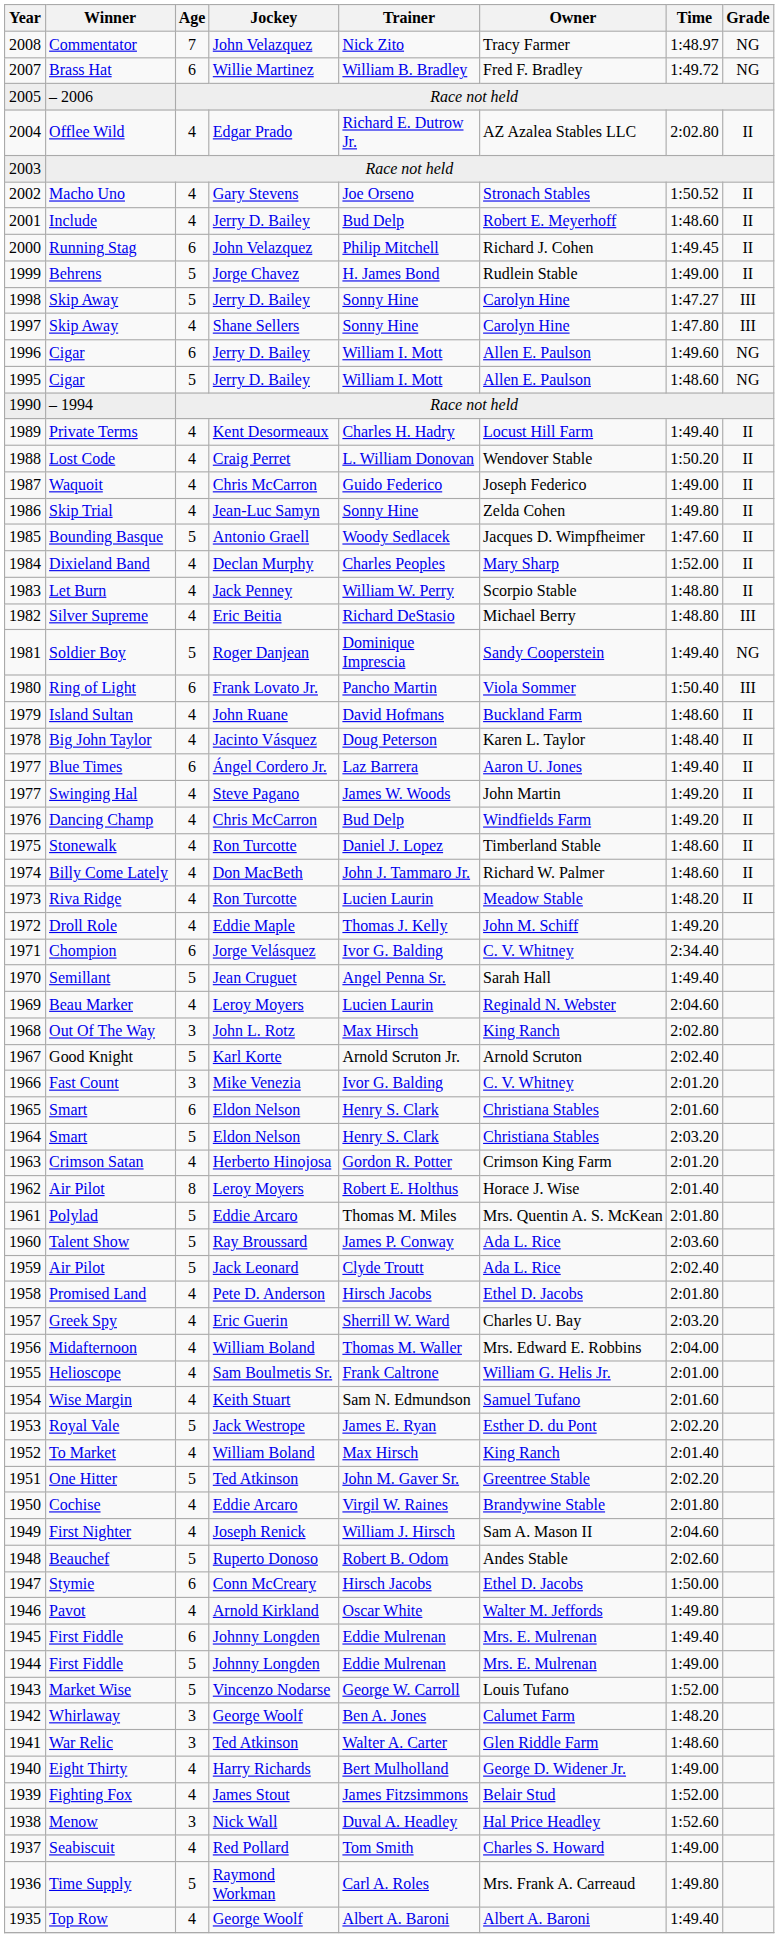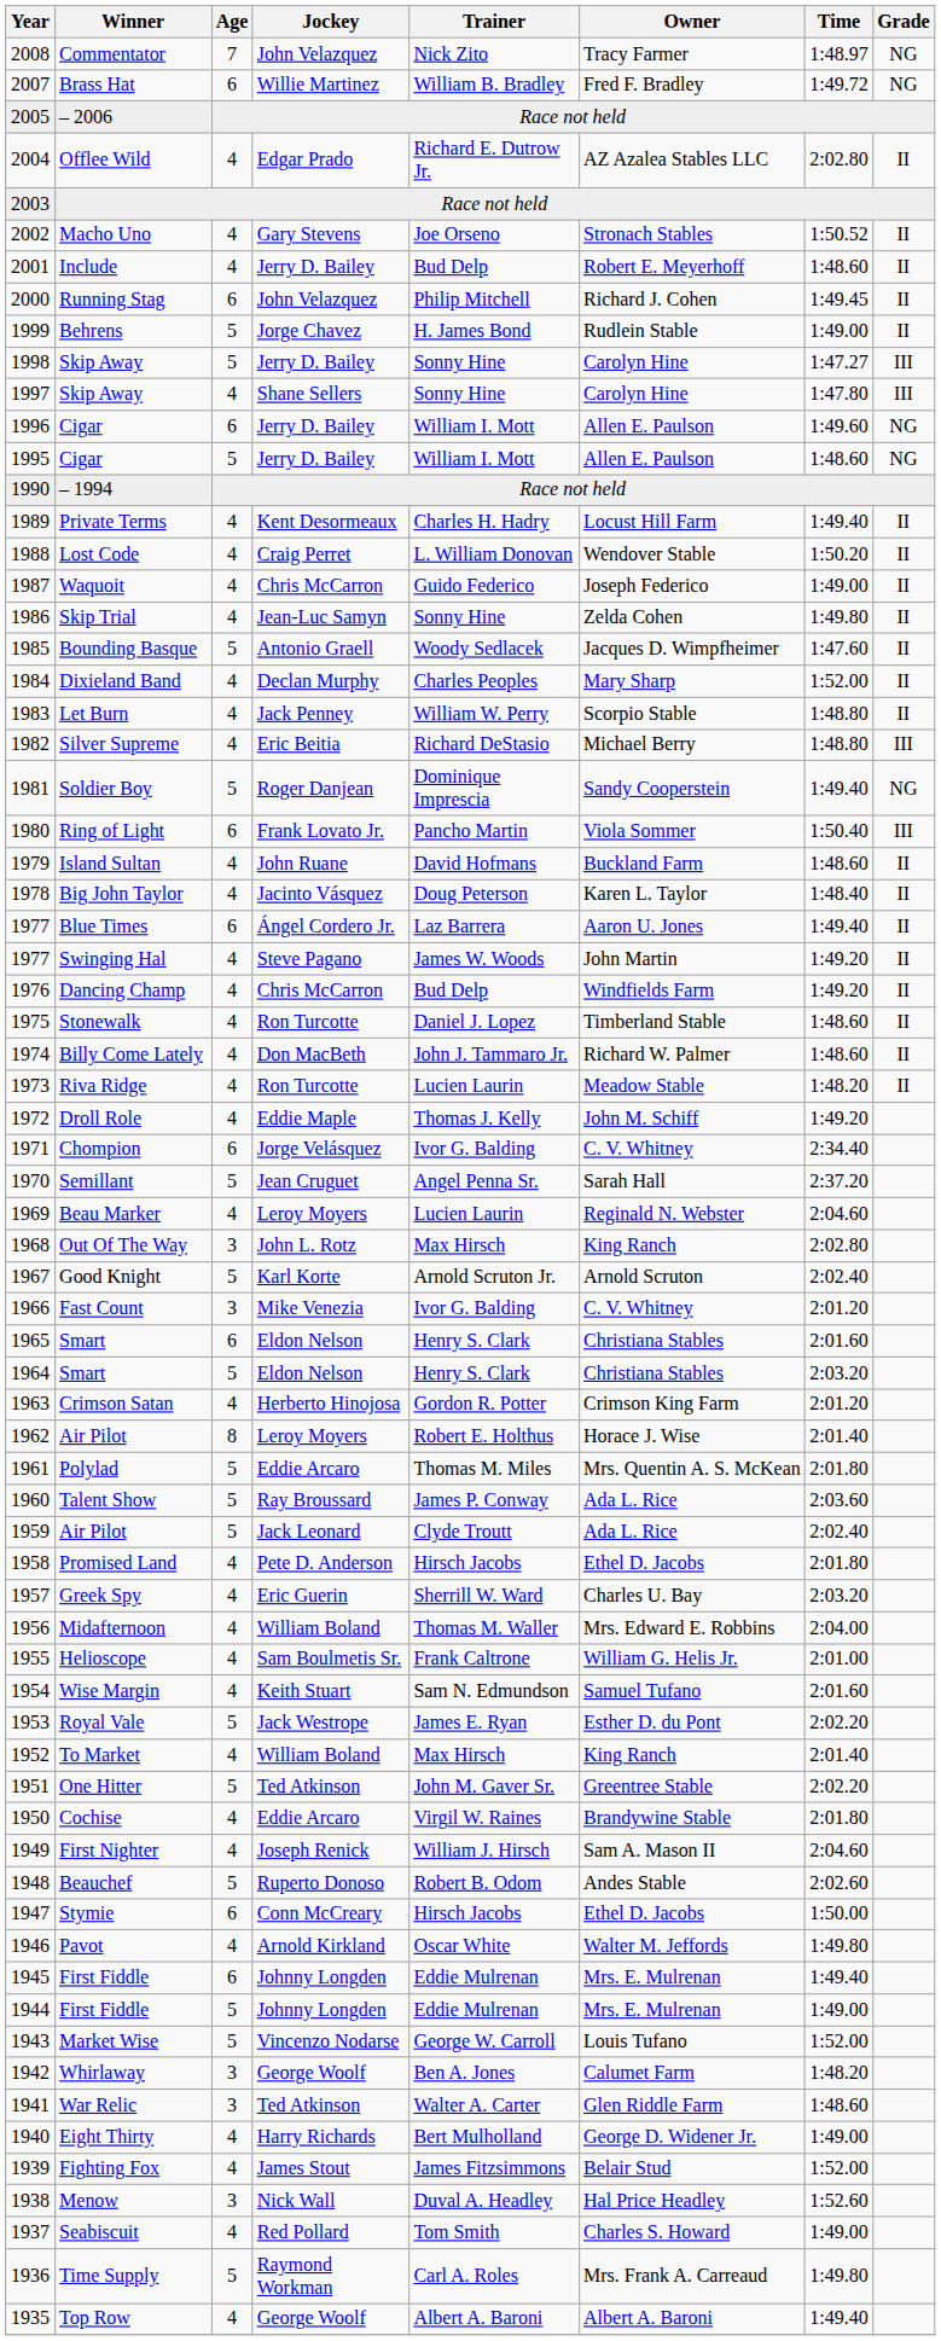 <table class="wikitable sortable" style="font-size:90%">
 <tr>
 <th style="width:30px">Year<br></th>
 <th style="width:110px">Winner<br></th>
 <th style="width:20px">Age<br></th>
 <th style="width:110px">Jockey<br></th>
 <th style="width:120px">Trainer<br></th>
 <th>Owner<br></th>
 <th style="width:25px">Time<br></th>
 <th style="width:25px">Grade</th>
 </tr>
 <tr>
 <td align=center>2008</td>
 <td><a href='#'>Commentator</a></td>
 <td align=center>7</td>
 <td><a href='#'>John Velazquez</a></td>
 <td><a href='#'>Nick Zito</a></td>
 <td>Tracy Farmer</td>
 <td align=center>1:48.97</td>
 <td align=center>NG</td>
 </tr>
 <tr>
 <td align=center>2007</td>
 <td><a href='#'>Brass Hat</a></td>
 <td align=center>6</td>
 <td><a href='#'>Willie Martinez</a></td>
 <td><a href='#'>William B. Bradley</a></td>
 <td>Fred F. Bradley</td>
 <td align=center>1:49.72</td>
 <td align=center>NG</td>
 </tr>
 <tr bgcolor="#eeeeee">
 <td align=center>2005</td>
 <td>– 2006</td>
 <td align=center  colspan=9><em>Race not held</em></td>
 </tr>
 <tr>
 <td align=center>2004</td>
 <td><a href='#'>Offlee Wild</a></td>
 <td align=center>4</td>
 <td><a href='#'>Edgar Prado</a></td>
 <td><a href='#'>Richard E. Dutrow Jr.</a></td>
 <td>AZ Azalea Stables LLC</td>
 <td align=center>2:02.80</td>
 <td align=center>II</td>
 </tr>
 <tr bgcolor="#eeeeee">
 <td align=center>2003</td>
 <td align=center  colspan=7><em>Race not held</em></td>
 </tr>
 <tr>
 <td align=center>2002</td>
 <td><a href='#'>Macho Uno</a></td>
 <td align=center>4</td>
 <td><a href='#'>Gary Stevens</a></td>
 <td><a href='#'>Joe Orseno</a></td>
 <td><a href='#'>Stronach Stables</a></td>
 <td align=center>1:50.52</td>
 <td align=center>II</td>
 </tr>
 <tr>
 <td align=center>2001</td>
 <td><a href='#'>Include</a></td>
 <td align=center>4</td>
 <td><a href='#'>Jerry D. Bailey</a></td>
 <td><a href='#'>Bud Delp</a></td>
 <td><a href='#'>Robert E. Meyerhoff</a></td>
 <td align=center>1:48.60</td>
 <td align=center>II</td>
 </tr>
 <tr>
 <td align=center>2000</td>
 <td><a href='#'>Running Stag</a></td>
 <td align=center>6</td>
 <td><a href='#'>John Velazquez</a></td>
 <td><a href='#'>Philip Mitchell</a></td>
 <td>Richard J. Cohen</td>
 <td align=center>1:49.45</td>
 <td align=center>II</td>
 </tr>
 <tr>
 <td align=center>1999</td>
 <td><a href='#'>Behrens</a></td>
 <td align=center>5</td>
 <td><a href='#'>Jorge Chavez</a></td>
 <td><a href='#'>H. James Bond</a></td>
 <td>Rudlein Stable</td>
 <td align=center>1:49.00</td>
 <td align=center>II</td>
 </tr>
 <tr>
 <td align=center>1998</td>
 <td><a href='#'>Skip Away</a></td>
 <td align=center>5</td>
 <td><a href='#'>Jerry D. Bailey</a></td>
 <td><a href='#'>Sonny Hine</a></td>
 <td><a href='#'>Carolyn Hine</a></td>
 <td align=center>1:47.27</td>
 <td align=center>III</td>
 </tr>
 <tr>
 <td align=center>1997</td>
 <td><a href='#'>Skip Away</a></td>
 <td align=center>4</td>
 <td><a href='#'>Shane Sellers</a></td>
 <td><a href='#'>Sonny Hine</a></td>
 <td><a href='#'>Carolyn Hine</a></td>
 <td align=center>1:47.80</td>
 <td align=center>III</td>
 </tr>
 <tr>
 <td align=center>1996</td>
 <td><a href='#'>Cigar</a></td>
 <td align=center>6</td>
 <td><a href='#'>Jerry D. Bailey</a></td>
 <td><a href='#'>William I. Mott</a></td>
 <td><a href='#'>Allen E. Paulson</a></td>
 <td align=center>1:49.60</td>
 <td align=center>NG</td>
 </tr>
 <tr>
 <td align=center>1995</td>
 <td><a href='#'>Cigar</a></td>
 <td align=center>5</td>
 <td><a href='#'>Jerry D. Bailey</a></td>
 <td><a href='#'>William I. Mott</a></td>
 <td><a href='#'>Allen E. Paulson</a></td>
 <td align=center>1:48.60</td>
 <td align=center>NG</td>
 </tr>
 <tr bgcolor="#eeeeee">
 <td align=center>1990</td>
 <td>– 1994</td>
 <td align=center  colspan=7><em>Race not held</em></td>
 </tr>
 <tr>
 <td align=center>1989</td>
 <td><a href='#'>Private Terms</a></td>
 <td align=center>4</td>
 <td><a href='#'>Kent Desormeaux</a></td>
 <td><a href='#'>Charles H. Hadry</a></td>
 <td><a href='#'>Locust Hill Farm</a></td>
 <td align=center>1:49.40</td>
 <td align=center>II</td>
 </tr>
 <tr>
 <td align=center>1988</td>
 <td><a href='#'>Lost Code</a></td>
 <td align=center>4</td>
 <td><a href='#'>Craig Perret</a></td>
 <td><a href='#'>L. William Donovan</a></td>
 <td>Wendover Stable</td>
 <td align=center>1:50.20</td>
 <td align=center>II</td>
 </tr>
 <tr>
 <td align=center>1987</td>
 <td><a href='#'>Waquoit</a></td>
 <td align=center>4</td>
 <td><a href='#'>Chris McCarron</a></td>
 <td><a href='#'>Guido Federico</a></td>
 <td>Joseph Federico</td>
 <td align=center>1:49.00</td>
 <td align=center>II</td>
 </tr>
 <tr>
 <td align=center>1986</td>
 <td><a href='#'>Skip Trial</a></td>
 <td align=center>4</td>
 <td><a href='#'>Jean-Luc Samyn</a></td>
 <td><a href='#'>Sonny Hine</a></td>
 <td>Zelda Cohen</td>
 <td align=center>1:49.80</td>
 <td align=center>II</td>
 </tr>
 <tr>
 <td align=center>1985</td>
 <td><a href='#'>Bounding Basque</a></td>
 <td align=center>5</td>
 <td><a href='#'>Antonio Graell</a></td>
 <td><a href='#'>Woody Sedlacek</a></td>
 <td>Jacques D. Wimpfheimer</td>
 <td align=center>1:47.60</td>
 <td align=center>II</td>
 </tr>
 <tr>
 <td align=center>1984</td>
 <td><a href='#'>Dixieland Band</a></td>
 <td align=center>4</td>
 <td><a href='#'>Declan Murphy</a></td>
 <td><a href='#'>Charles Peoples</a></td>
 <td><a href='#'>Mary Sharp</a></td>
 <td align=center>1:52.00</td>
 <td align=center>II</td>
 </tr>
 <tr>
 <td align=center>1983</td>
 <td><a href='#'>Let Burn</a></td>
 <td align=center>4</td>
 <td><a href='#'>Jack Penney</a></td>
 <td><a href='#'>William W. Perry</a></td>
 <td>Scorpio Stable</td>
 <td align=center>1:48.80</td>
 <td align=center>II</td>
 </tr>
 <tr>
 <td align=center>1982</td>
 <td><a href='#'>Silver Supreme</a></td>
 <td align=center>4</td>
 <td><a href='#'>Eric Beitia</a></td>
 <td><a href='#'>Richard DeStasio</a></td>
 <td>Michael Berry</td>
 <td align=center>1:48.80</td>
 <td align=center>III</td>
 </tr>
 <tr>
 <td align=center>1981</td>
 <td><a href='#'>Soldier Boy</a></td>
 <td align=center>5</td>
 <td><a href='#'>Roger Danjean</a></td>
 <td><a href='#'>Dominique Imprescia</a></td>
 <td><a href='#'>Sandy Cooperstein</a></td>
 <td align=center>1:49.40</td>
 <td align=center>NG</td>
 </tr>
 <tr>
 <td align=center>1980</td>
 <td><a href='#'>Ring of Light</a></td>
 <td align=center>6</td>
 <td><a href='#'>Frank Lovato Jr.</a></td>
 <td><a href='#'>Pancho Martin</a></td>
 <td><a href='#'>Viola Sommer</a></td>
 <td align=center>1:50.40</td>
 <td align=center>III</td>
 </tr>
 <tr>
 <td align=center>1979</td>
 <td><a href='#'>Island Sultan</a></td>
 <td align=center>4</td>
 <td><a href='#'>John Ruane</a></td>
 <td><a href='#'>David Hofmans</a></td>
 <td><a href='#'>Buckland Farm</a></td>
 <td align=center>1:48.60</td>
 <td align=center>II</td>
 </tr>
 <tr>
 <td align=center>1978</td>
 <td><a href='#'>Big John Taylor</a></td>
 <td align=center>4</td>
 <td><a href='#'>Jacinto Vásquez</a></td>
 <td><a href='#'>Doug Peterson</a></td>
 <td>Karen L. Taylor</td>
 <td align=center>1:48.40</td>
 <td align=center>II</td>
 </tr>
 <tr>
 <td align=center>1977</td>
 <td><a href='#'>Blue Times</a></td>
 <td align=center>6</td>
 <td><a href='#'>Ángel Cordero Jr.</a></td>
 <td><a href='#'>Laz Barrera</a></td>
 <td><a href='#'>Aaron U. Jones</a></td>
 <td align=center>1:49.40</td>
 <td align=center>II</td>
 </tr>
 <tr>
 <td align=center>1977</td>
 <td><a href='#'>Swinging Hal</a></td>
 <td align=center>4</td>
 <td><a href='#'>Steve Pagano</a></td>
 <td><a href='#'>James W. Woods</a></td>
 <td>John Martin</td>
 <td align=center>1:49.20</td>
 <td align=center>II</td>
 </tr>
 <tr>
 <td align=center>1976</td>
 <td><a href='#'>Dancing Champ</a></td>
 <td align=center>4</td>
 <td><a href='#'>Chris McCarron</a></td>
 <td><a href='#'>Bud Delp</a></td>
 <td><a href='#'>Windfields Farm</a></td>
 <td align=center>1:49.20</td>
 <td align=center>II</td>
 </tr>
 <tr>
 <td align=center>1975</td>
 <td><a href='#'>Stonewalk</a></td>
 <td align=center>4</td>
 <td><a href='#'>Ron Turcotte</a></td>
 <td><a href='#'>Daniel J. Lopez</a></td>
 <td>Timberland Stable</td>
 <td align=center>1:48.60</td>
 <td align=center>II</td>
 </tr>
 <tr>
 <td align=center>1974</td>
 <td><a href='#'>Billy Come Lately</a></td>
 <td align=center>4</td>
 <td><a href='#'>Don MacBeth</a></td>
 <td><a href='#'>John J. Tammaro Jr.</a></td>
 <td>Richard W. Palmer</td>
 <td align=center>1:48.60</td>
 <td align=center>II</td>
 </tr>
 <tr>
 <td align=center>1973</td>
 <td><a href='#'>Riva Ridge</a></td>
 <td align=center>4</td>
 <td><a href='#'>Ron Turcotte</a></td>
 <td><a href='#'>Lucien Laurin</a></td>
 <td><a href='#'>Meadow Stable</a></td>
 <td align=center>1:48.20</td>
 <td align=center>II</td>
 </tr>
 <tr>
 <td align=center>1972</td>
 <td><a href='#'>Droll Role</a></td>
 <td align=center>4</td>
 <td><a href='#'>Eddie Maple</a></td>
 <td><a href='#'>Thomas J. Kelly</a></td>
 <td><a href='#'>John M. Schiff</a></td>
 <td align=center>1:49.20</td>
 <td></td>
 </tr>
 <tr>
 <td align=center>1971</td>
 <td><a href='#'>Chompion</a></td>
 <td align=center>6</td>
 <td><a href='#'>Jorge Velásquez</a></td>
 <td><a href='#'>Ivor G. Balding</a></td>
 <td><a href='#'>C. V. Whitney</a></td>
 <td align=center>2:34.40</td>
 <td></td>
 </tr>
 <tr>
 <td align=center>1970</td>
 <td><a href='#'>Semillant</a></td>
 <td align=center>5</td>
 <td><a href='#'>Jean Cruguet</a></td>
 <td><a href='#'>Angel Penna Sr.</a></td>
 <td>Sarah Hall</td>
-<td align=center>1:49.40</td>
+<td align=center>2:37.20</td>
 <td></td>
 </tr>
 <tr>
 <td align=center>1969</td>
 <td><a href='#'>Beau Marker</a></td>
 <td align=center>4</td>
 <td><a href='#'>Leroy Moyers</a></td>
 <td><a href='#'>Lucien Laurin</a></td>
 <td><a href='#'>Reginald N. Webster</a></td>
 <td align=center>2:04.60</td>
 <td></td>
 </tr>
 <tr>
 <td align=center>1968</td>
 <td><a href='#'>Out Of The Way</a></td>
 <td align=center>3</td>
 <td><a href='#'>John L. Rotz</a></td>
 <td><a href='#'>Max Hirsch</a></td>
 <td><a href='#'>King Ranch</a></td>
 <td align=center>2:02.80</td>
 <td></td>
 </tr>
 <tr>
 <td align=center>1967</td>
 <td>Good Knight</td>
 <td align=center>5</td>
 <td><a href='#'>Karl Korte</a></td>
 <td>Arnold Scruton Jr.</td>
 <td>Arnold Scruton</td>
 <td align=center>2:02.40</td>
 <td></td>
 </tr>
 <tr>
 <td align=center>1966</td>
 <td><a href='#'>Fast Count</a></td>
 <td align=center>3</td>
 <td><a href='#'>Mike Venezia</a></td>
 <td><a href='#'>Ivor G. Balding</a></td>
 <td><a href='#'>C. V. Whitney</a></td>
 <td align=center>2:01.20</td>
 <td></td>
 </tr>
 <tr>
 <td align=center>1965</td>
 <td><a href='#'>Smart</a></td>
 <td align=center>6</td>
 <td><a href='#'>Eldon Nelson</a></td>
 <td><a href='#'>Henry S. Clark</a></td>
 <td><a href='#'>Christiana Stables</a></td>
 <td align=center>2:01.60</td>
 <td></td>
 </tr>
 <tr>
 <td align=center>1964</td>
 <td><a href='#'>Smart</a></td>
 <td align=center>5</td>
 <td><a href='#'>Eldon Nelson</a></td>
 <td><a href='#'>Henry S. Clark</a></td>
 <td><a href='#'>Christiana Stables</a></td>
 <td align=center>2:03.20</td>
 <td></td>
 </tr>
 <tr>
 <td align=center>1963</td>
 <td><a href='#'>Crimson Satan</a></td>
 <td align=center>4</td>
 <td><a href='#'>Herberto Hinojosa</a></td>
 <td><a href='#'>Gordon R. Potter</a></td>
 <td>Crimson King Farm</td>
 <td align=center>2:01.20</td>
 <td></td>
 </tr>
 <tr>
 <td align=center>1962</td>
 <td><a href='#'>Air Pilot</a></td>
 <td align=center>8</td>
 <td><a href='#'>Leroy Moyers</a></td>
 <td><a href='#'>Robert E. Holthus</a></td>
 <td>Horace J. Wise</td>
 <td align=center>2:01.40</td>
 <td></td>
 </tr>
 <tr>
 <td align=center>1961</td>
 <td><a href='#'>Polylad</a></td>
 <td align=center>5</td>
 <td><a href='#'>Eddie Arcaro</a></td>
 <td>Thomas M. Miles</td>
 <td>Mrs. Quentin A. S. McKean</td>
 <td align=center>2:01.80</td>
 <td></td>
 </tr>
 <tr>
 <td align=center>1960</td>
 <td><a href='#'>Talent Show</a></td>
 <td align=center>5</td>
 <td><a href='#'>Ray Broussard</a></td>
 <td><a href='#'>James P. Conway</a></td>
 <td><a href='#'>Ada L. Rice</a></td>
 <td align=center>2:03.60</td>
 <td></td>
 </tr>
 <tr>
 <td align=center>1959</td>
 <td><a href='#'>Air Pilot</a></td>
 <td align=center>5</td>
 <td><a href='#'>Jack Leonard</a></td>
 <td><a href='#'>Clyde Troutt</a></td>
 <td><a href='#'>Ada L. Rice</a></td>
 <td align=center>2:02.40</td>
 <td></td>
 </tr>
 <tr>
 <td align=center>1958</td>
 <td><a href='#'>Promised Land</a></td>
 <td align=center>4</td>
 <td><a href='#'>Pete D. Anderson</a></td>
 <td><a href='#'>Hirsch Jacobs</a></td>
 <td><a href='#'>Ethel D. Jacobs</a></td>
 <td align=center>2:01.80</td>
 <td></td>
 </tr>
 <tr>
 <td align=center>1957</td>
 <td><a href='#'>Greek Spy</a></td>
 <td align=center>4</td>
 <td><a href='#'>Eric Guerin</a></td>
 <td><a href='#'>Sherrill W. Ward</a></td>
 <td>Charles U. Bay</td>
 <td align=center>2:03.20</td>
 <td></td>
 </tr>
 <tr>
 <td align=center>1956</td>
 <td><a href='#'>Midafternoon</a></td>
 <td align=center>4</td>
 <td><a href='#'>William Boland</a></td>
 <td><a href='#'>Thomas M. Waller</a></td>
 <td>Mrs. Edward E. Robbins</td>
 <td align=center>2:04.00</td>
 <td></td>
 </tr>
 <tr>
 <td align=center>1955</td>
 <td><a href='#'>Helioscope</a></td>
 <td align=center>4</td>
 <td><a href='#'>Sam Boulmetis Sr.</a></td>
 <td><a href='#'>Frank Caltrone</a></td>
 <td><a href='#'>William G. Helis Jr.</a></td>
 <td align=center>2:01.00</td>
 <td></td>
 </tr>
 <tr>
 <td align=center>1954</td>
 <td><a href='#'>Wise Margin</a></td>
 <td align=center>4</td>
 <td><a href='#'>Keith Stuart</a></td>
 <td>Sam N. Edmundson</td>
 <td><a href='#'>Samuel Tufano</a></td>
 <td align=center>2:01.60</td>
 <td></td>
 </tr>
 <tr>
 <td align=center>1953</td>
 <td><a href='#'>Royal Vale</a></td>
 <td align=center>5</td>
 <td><a href='#'>Jack Westrope</a></td>
 <td><a href='#'>James E. Ryan</a></td>
 <td><a href='#'>Esther D. du Pont</a></td>
 <td align=center>2:02.20</td>
 <td></td>
 </tr>
 <tr>
 <td align=center>1952</td>
 <td><a href='#'>To Market</a></td>
 <td align=center>4</td>
 <td><a href='#'>William Boland</a></td>
 <td><a href='#'>Max Hirsch</a></td>
 <td><a href='#'>King Ranch</a></td>
 <td align=center>2:01.40</td>
 <td></td>
 </tr>
 <tr>
 <td align=center>1951</td>
 <td><a href='#'>One Hitter</a></td>
 <td align=center>5</td>
 <td><a href='#'>Ted Atkinson</a></td>
 <td><a href='#'>John M. Gaver Sr.</a></td>
 <td><a href='#'>Greentree Stable</a></td>
 <td align=center>2:02.20</td>
 <td></td>
 </tr>
 <tr>
 <td align=center>1950</td>
 <td><a href='#'>Cochise</a></td>
 <td align=center>4</td>
 <td><a href='#'>Eddie Arcaro</a></td>
 <td><a href='#'>Virgil W. Raines</a></td>
 <td><a href='#'>Brandywine Stable</a></td>
 <td align=center>2:01.80</td>
 <td></td>
 </tr>
 <tr>
 <td align=center>1949</td>
 <td><a href='#'>First Nighter</a></td>
 <td align=center>4</td>
 <td><a href='#'>Joseph Renick</a></td>
 <td><a href='#'>William J. Hirsch</a></td>
 <td>Sam A. Mason II</td>
 <td align=center>2:04.60</td>
 <td></td>
 </tr>
 <tr>
 <td align=center>1948</td>
 <td><a href='#'>Beauchef</a></td>
 <td align=center>5</td>
 <td><a href='#'>Ruperto Donoso</a></td>
 <td><a href='#'>Robert B. Odom</a></td>
 <td>Andes Stable</td>
 <td align=center>2:02.60</td>
 <td></td>
 </tr>
 <tr>
 <td align=center>1947</td>
 <td><a href='#'>Stymie</a></td>
 <td align=center>6</td>
 <td><a href='#'>Conn McCreary</a></td>
 <td><a href='#'>Hirsch Jacobs</a></td>
 <td><a href='#'>Ethel D. Jacobs</a></td>
 <td align=center>1:50.00</td>
 <td></td>
 </tr>
 <tr>
 <td align=center>1946</td>
 <td><a href='#'>Pavot</a></td>
 <td align=center>4</td>
 <td><a href='#'>Arnold Kirkland</a></td>
 <td><a href='#'>Oscar White</a></td>
 <td><a href='#'>Walter M. Jeffords</a></td>
 <td align=center>1:49.80</td>
 <td></td>
 </tr>
 <tr>
 <td align=center>1945</td>
 <td><a href='#'>First Fiddle</a></td>
 <td align=center>6</td>
 <td><a href='#'>Johnny Longden</a></td>
 <td><a href='#'>Eddie Mulrenan</a></td>
 <td><a href='#'>Mrs. E. Mulrenan</a></td>
 <td align=center>1:49.40</td>
 <td></td>
 </tr>
 <tr>
 <td align=center>1944</td>
 <td><a href='#'>First Fiddle</a></td>
 <td align=center>5</td>
 <td><a href='#'>Johnny Longden</a></td>
 <td><a href='#'>Eddie Mulrenan</a></td>
 <td><a href='#'>Mrs. E. Mulrenan</a></td>
 <td align=center>1:49.00</td>
 <td></td>
 </tr>
 <tr>
 <td align=center>1943</td>
 <td><a href='#'>Market Wise</a></td>
 <td align=center>5</td>
 <td><a href='#'>Vincenzo Nodarse</a></td>
 <td><a href='#'>George W. Carroll</a></td>
 <td>Louis Tufano</td>
 <td align=center>1:52.00</td>
 <td></td>
 </tr>
 <tr>
 <td align=center>1942</td>
 <td><a href='#'>Whirlaway</a></td>
 <td align=center>3</td>
 <td><a href='#'>George Woolf</a></td>
 <td><a href='#'>Ben A. Jones</a></td>
 <td><a href='#'>Calumet Farm</a></td>
 <td align=center>1:48.20</td>
 <td></td>
 </tr>
 <tr>
 <td align=center>1941</td>
 <td><a href='#'>War Relic</a></td>
 <td align=center>3</td>
 <td><a href='#'>Ted Atkinson</a></td>
 <td><a href='#'>Walter A. Carter</a></td>
 <td><a href='#'>Glen Riddle Farm</a></td>
 <td align=center>1:48.60</td>
 <td></td>
 </tr>
 <tr>
 <td align=center>1940</td>
 <td><a href='#'>Eight Thirty</a></td>
 <td align=center>4</td>
 <td><a href='#'>Harry Richards</a></td>
 <td><a href='#'>Bert Mulholland</a></td>
 <td><a href='#'>George D. Widener Jr.</a></td>
 <td align=center>1:49.00</td>
 <td></td>
 </tr>
 <tr>
 <td align=center>1939</td>
 <td><a href='#'>Fighting Fox</a></td>
 <td align=center>4</td>
 <td><a href='#'>James Stout</a></td>
 <td><a href='#'>James Fitzsimmons</a></td>
 <td><a href='#'>Belair Stud</a></td>
 <td align=center>1:52.00</td>
 <td></td>
 </tr>
 <tr>
 <td align=center>1938</td>
 <td><a href='#'>Menow</a></td>
 <td align=center>3</td>
 <td><a href='#'>Nick Wall</a></td>
 <td><a href='#'>Duval A. Headley</a></td>
 <td><a href='#'>Hal Price Headley</a></td>
 <td align=center>1:52.60</td>
 <td></td>
 </tr>
 <tr>
 <td align=center>1937</td>
 <td><a href='#'>Seabiscuit</a></td>
 <td align=center>4</td>
 <td><a href='#'>Red Pollard</a></td>
 <td><a href='#'>Tom Smith</a></td>
 <td><a href='#'>Charles S. Howard</a></td>
 <td align=center>1:49.00</td>
 <td></td>
 </tr>
 <tr>
 <td align=center>1936</td>
 <td><a href='#'>Time Supply</a></td>
 <td align=center>5</td>
 <td><a href='#'>Raymond Workman</a></td>
 <td><a href='#'>Carl A. Roles</a></td>
 <td>Mrs. Frank A. Carreaud</td>
 <td align=center>1:49.80</td>
 <td></td>
 </tr>
 <tr>
 <td align=center>1935</td>
 <td><a href='#'>Top Row</a></td>
 <td align=center>4</td>
 <td><a href='#'>George Woolf</a></td>
 <td><a href='#'>Albert A. Baroni</a></td>
 <td><a href='#'>Albert A. Baroni</a></td>
 <td align=center>1:49.40</td>
 <td></td>
 </tr>
 <tr>
 </tr>
 </table>
